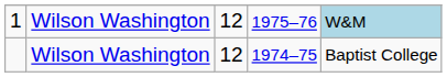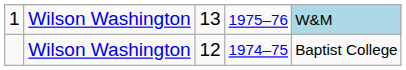 <table class="wikitable">
 <tr>
 </tr>
 <tr>
 <td>1</td>
 <td><a href='#'>Wilson Washington</a></td>
-<td>12</td>
+<td>13</td>
 <td style="font-size:80%;"><a href='#'>1975–76</a></td>
 <td style="background: lightblue; font-size:80%;">W&M</td>
 </tr>
 <tr>
 <td></td>
 <td><a href='#'>Wilson Washington</a></td>
 <td>12</td>
 <td style="font-size:80%;"><a href='#'>1974–75</a></td>
 <td style="font-size:80%;">Baptist College</td>
 </tr>
 </table>
